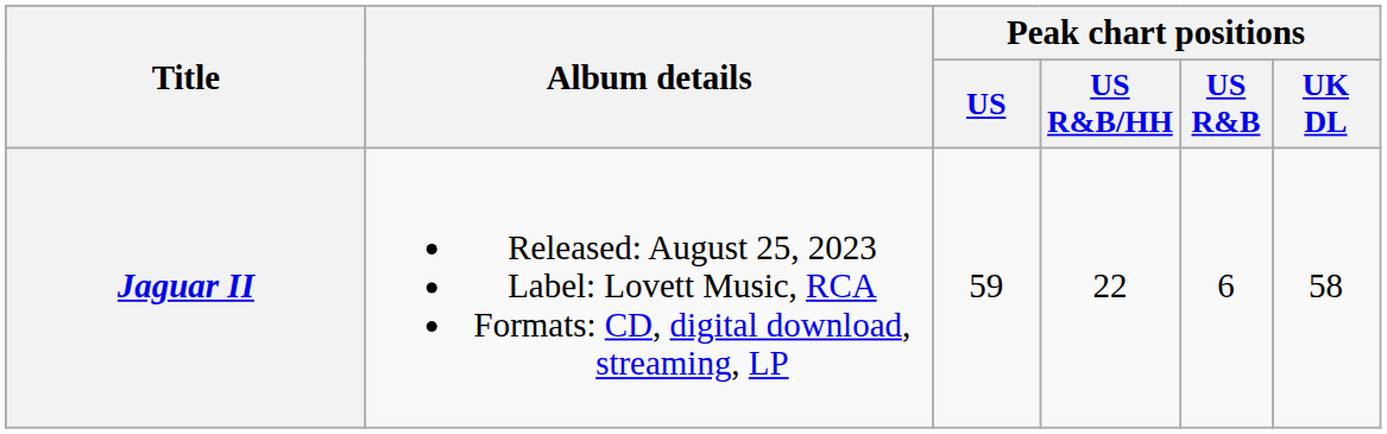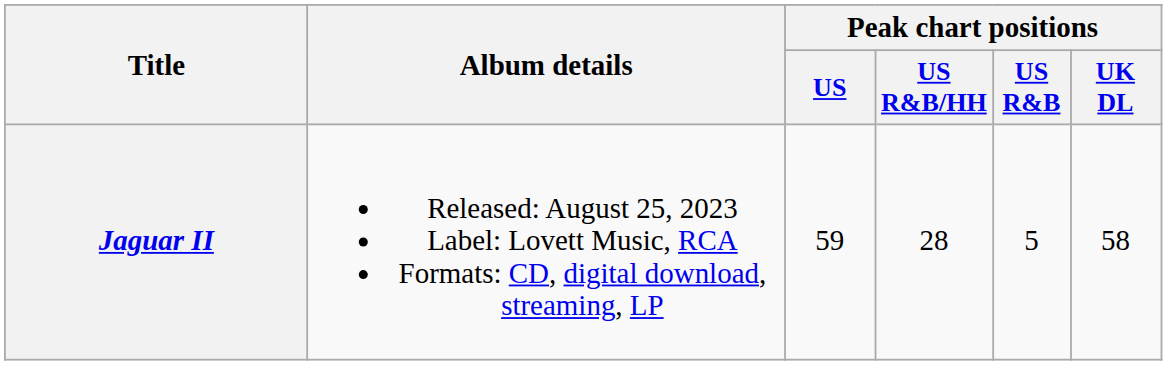 <table class="wikitable plainrowheaders" style="text-align:center;">
 <tr>
 <th scope="col" rowspan="2" style="width:10em;">Title</th>
 <th scope="col" rowspan="2" style="width:16em;">Album details</th>
 <th scope="col" colspan="4">Peak chart positions</th>
 </tr>
 <tr>
 <th scope="col" style="width:3em;font-size:90%;"><a href='#'>US</a><br></th>
 <th scope="col" style="width:2.5em;font-size:90%;"><a href='#'>US<br>R&B/HH</a><br></th>
 <th scope="col" style="width:2.5em;font-size:90%;"><a href='#'>US<br>R&B</a><br></th>
 <th scope="col" style="width:3em;font-size:90%;"><a href='#'>UK<br>DL</a><br></th>
 </tr>
 <tr>
 <th scope="row"><em><a href='#'>Jaguar II</a></em></th>
 <td><br><ul><li>Released: August 25, 2023</li><li>Label: Lovett Music, <a href='#'>RCA</a></li><li>Formats: <a href='#'>CD</a>, <a href='#'>digital download</a>, <a href='#'>streaming</a>, <a href='#'>LP</a></li></ul></td>
 <td>59</td>
-<td>22</td>
-<td>6</td>
+<td>28</td>
+<td>5</td>
 <td>58</td>
 </tr>
 </table>
